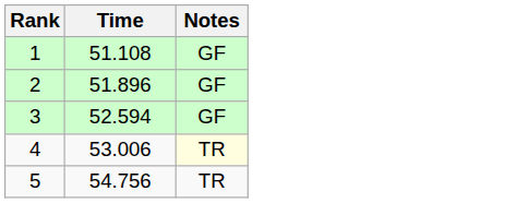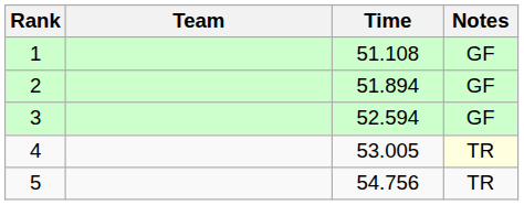 <table class=wikitable style="text-align:center">
 <tr>
 <th width=40>Rank</th>
+<th width=200>Team</th>
 <th width=80>Time</th>
 <th width=50>Notes</th>
 </tr>
 <tr bgcolor="#ccffcc">
 <td>1</td>
+<td align=left></td>
 <td>51.108</td>
 <td>GF</td>
 </tr>
 <tr bgcolor="#ccffcc">
 <td>2</td>
-<td>51.896</td>
+<td align=left></td>
+<td>51.894</td>
 <td>GF</td>
 </tr>
 <tr bgcolor="#ccffcc">
 <td>3</td>
+<td align=left></td>
 <td>52.594</td>
 <td>GF</td>
 </tr>
 <tr>
 <td>4</td>
-<td>53.006</td>
+<td align=left></td>
+<td>53.005</td>
 <td style="background: lightyellow;">TR</td>
 </tr>
 <tr>
 <td>5</td>
+<td align=left></td>
 <td>54.756</td>
 <td>TR</td>
 </tr>
 </table>
